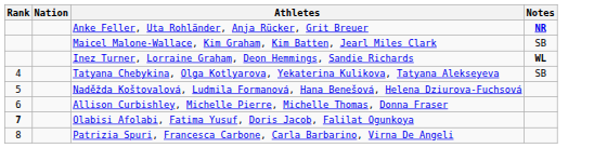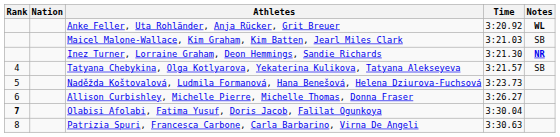 <table class="wikitable sortable" style="text-align:center">
 <tr>
 <th>Rank</th>
 <th>Nation</th>
 <th>Athletes</th>
+<th>Time</th>
 <th>Notes</th>
 </tr>
 <tr>
 <td></td>
 <td align=left></td>
 <td align=left><a href='#'>Anke Feller</a>, <a href='#'>Uta Rohländer</a>, <a href='#'>Anja Rücker</a>, <a href='#'>Grit Breuer</a></td>
-<td><strong><a href='#'>NR</a></strong></td>
+<td>3:20.92</td>
+<td><strong>WL</strong></td>
 </tr>
 <tr>
 <td></td>
 <td align=left></td>
 <td align=left><a href='#'>Maicel Malone-Wallace</a>, <a href='#'>Kim Graham</a>, <a href='#'>Kim Batten</a>, <a href='#'>Jearl Miles Clark</a></td>
+<td>3:21.03</td>
 <td>SB</td>
 </tr>
 <tr>
 <td></td>
 <td align=left></td>
 <td align=left><a href='#'>Inez Turner</a>, <a href='#'>Lorraine Graham</a>, <a href='#'>Deon Hemmings</a>, <a href='#'>Sandie Richards</a></td>
-<td><strong>WL</strong></td>
+<td>3:21.30</td>
+<td><strong><a href='#'>NR</a></strong></td>
 </tr>
 <tr>
 <td>4</td>
 <td align=left></td>
 <td align=left><a href='#'>Tatyana Chebykina</a>, <a href='#'>Olga Kotlyarova</a>, <a href='#'>Yekaterina Kulikova</a>, <a href='#'>Tatyana Alekseyeva</a></td>
+<td>3:21.57</td>
 <td>SB</td>
 </tr>
 <tr>
 <td>5</td>
 <td align=left></td>
 <td align=left><a href='#'>Naděžda Koštovalová</a>, <a href='#'>Ludmila Formanová</a>, <a href='#'>Hana Benešová</a>, <a href='#'>Helena Dziurova-Fuchsová</a></td>
+<td>3:23.73</td>
 <td></td>
 </tr>
 <tr>
 <td>6</td>
 <td align=left></td>
 <td align=left><a href='#'>Allison Curbishley</a>, <a href='#'>Michelle Pierre</a>, <a href='#'>Michelle Thomas</a>, <a href='#'>Donna Fraser</a></td>
+<td>3:26.27</td>
 <td></td>
 </tr>
 <tr>
 <td><strong>7</strong></td>
 <td align=left></td>
 <td align=left><a href='#'>Olabisi Afolabi</a>, <a href='#'>Fatima Yusuf</a>, <a href='#'>Doris Jacob</a>, <a href='#'>Falilat Ogunkoya</a></td>
+<td>3:30.04</td>
 <td></td>
 </tr>
 <tr>
 <td>8</td>
 <td align=left></td>
 <td align=left><a href='#'>Patrizia Spuri</a>, <a href='#'>Francesca Carbone</a>, <a href='#'>Carla Barbarino</a>, <a href='#'>Virna De Angeli</a></td>
+<td>3:30.63</td>
 <td></td>
 </tr>
 </table>
